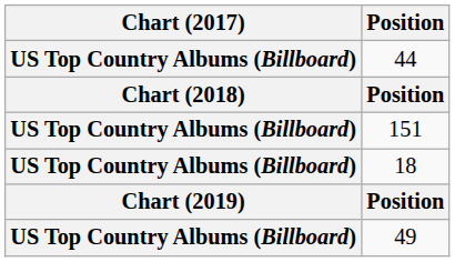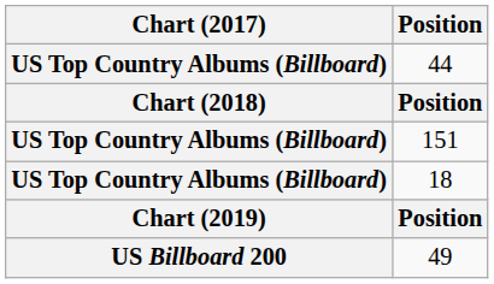 <table class="wikitable plainrowheaders" style="text-align:center">
 <tr>
 <th scope="col">Chart (2017)</th>
 <th scope="col">Position</th>
 </tr>
 <tr>
 <th scope="row">US Top Country Albums (<em>Billboard</em>)</th>
 <td>44</td>
 </tr>
 <tr>
 <th scope="col">Chart (2018)</th>
 <th scope="col">Position</th>
 </tr>
 <tr>
 <th scope="row">US Top Country Albums (<em>Billboard</em>)</th>
 <td>151</td>
 </tr>
 <tr>
 <th scope="row">US Top Country Albums (<em>Billboard</em>)</th>
 <td>18</td>
 </tr>
 <tr>
 <th scope="col">Chart (2019)</th>
 <th scope="col">Position</th>
 </tr>
 <tr>
-<th scope="row">US Top Country Albums (<em>Billboard</em>)</th>
+<th scope="row">US <em>Billboard</em> 200</th>
 <td>49</td>
 </tr>
 </table>
